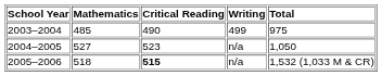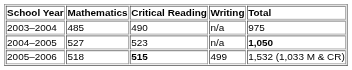 <table border="1">
 <tr>
 <td><strong>School Year</strong></td>
 <td><strong>Mathematics</strong></td>
 <td><strong>Critical Reading</strong></td>
 <td><strong>Writing</strong></td>
 <td><strong>Total</strong></td>
 </tr>
 <tr>
 <td>2003–2004</td>
 <td>485</td>
 <td>490</td>
-<td>499</td>
+<td>n/a</td>
 <td>975</td>
 </tr>
 <tr>
 <td>2004–2005</td>
 <td>527</td>
 <td>523</td>
 <td>n/a</td>
-<td>1,050</td>
+<td><strong>1,050</strong></td>
 </tr>
 <tr>
 <td>2005–2006</td>
 <td>518</td>
 <td><strong>515</strong></td>
-<td>n/a</td>
+<td>499</td>
 <td>1,532 (1,033 M & CR)</td>
 </tr>
 </table>
